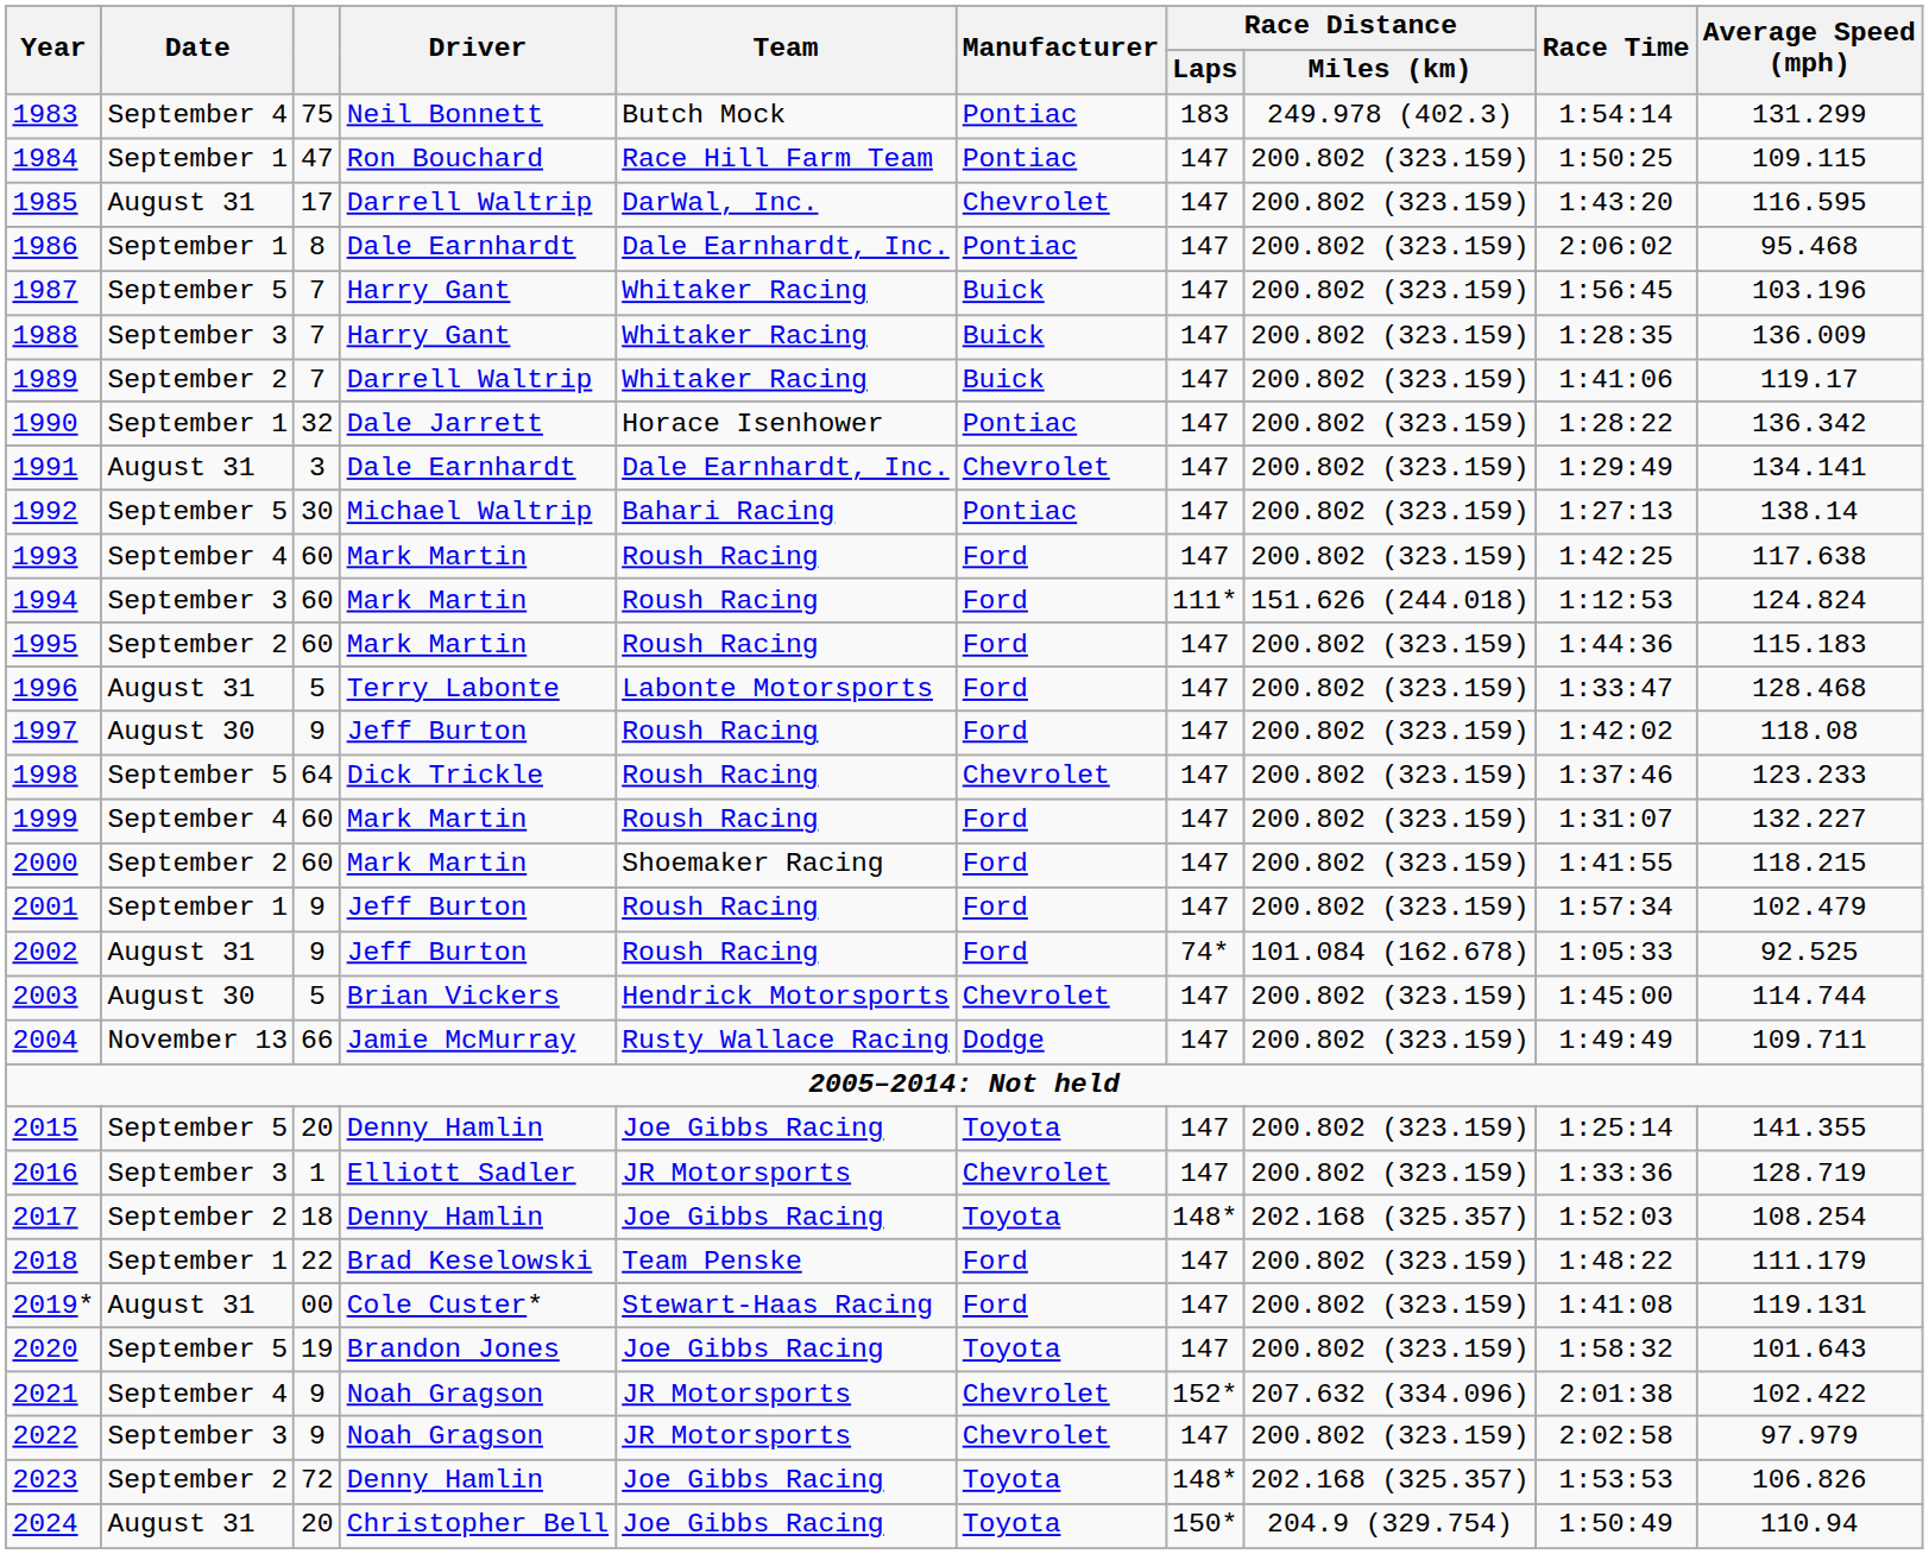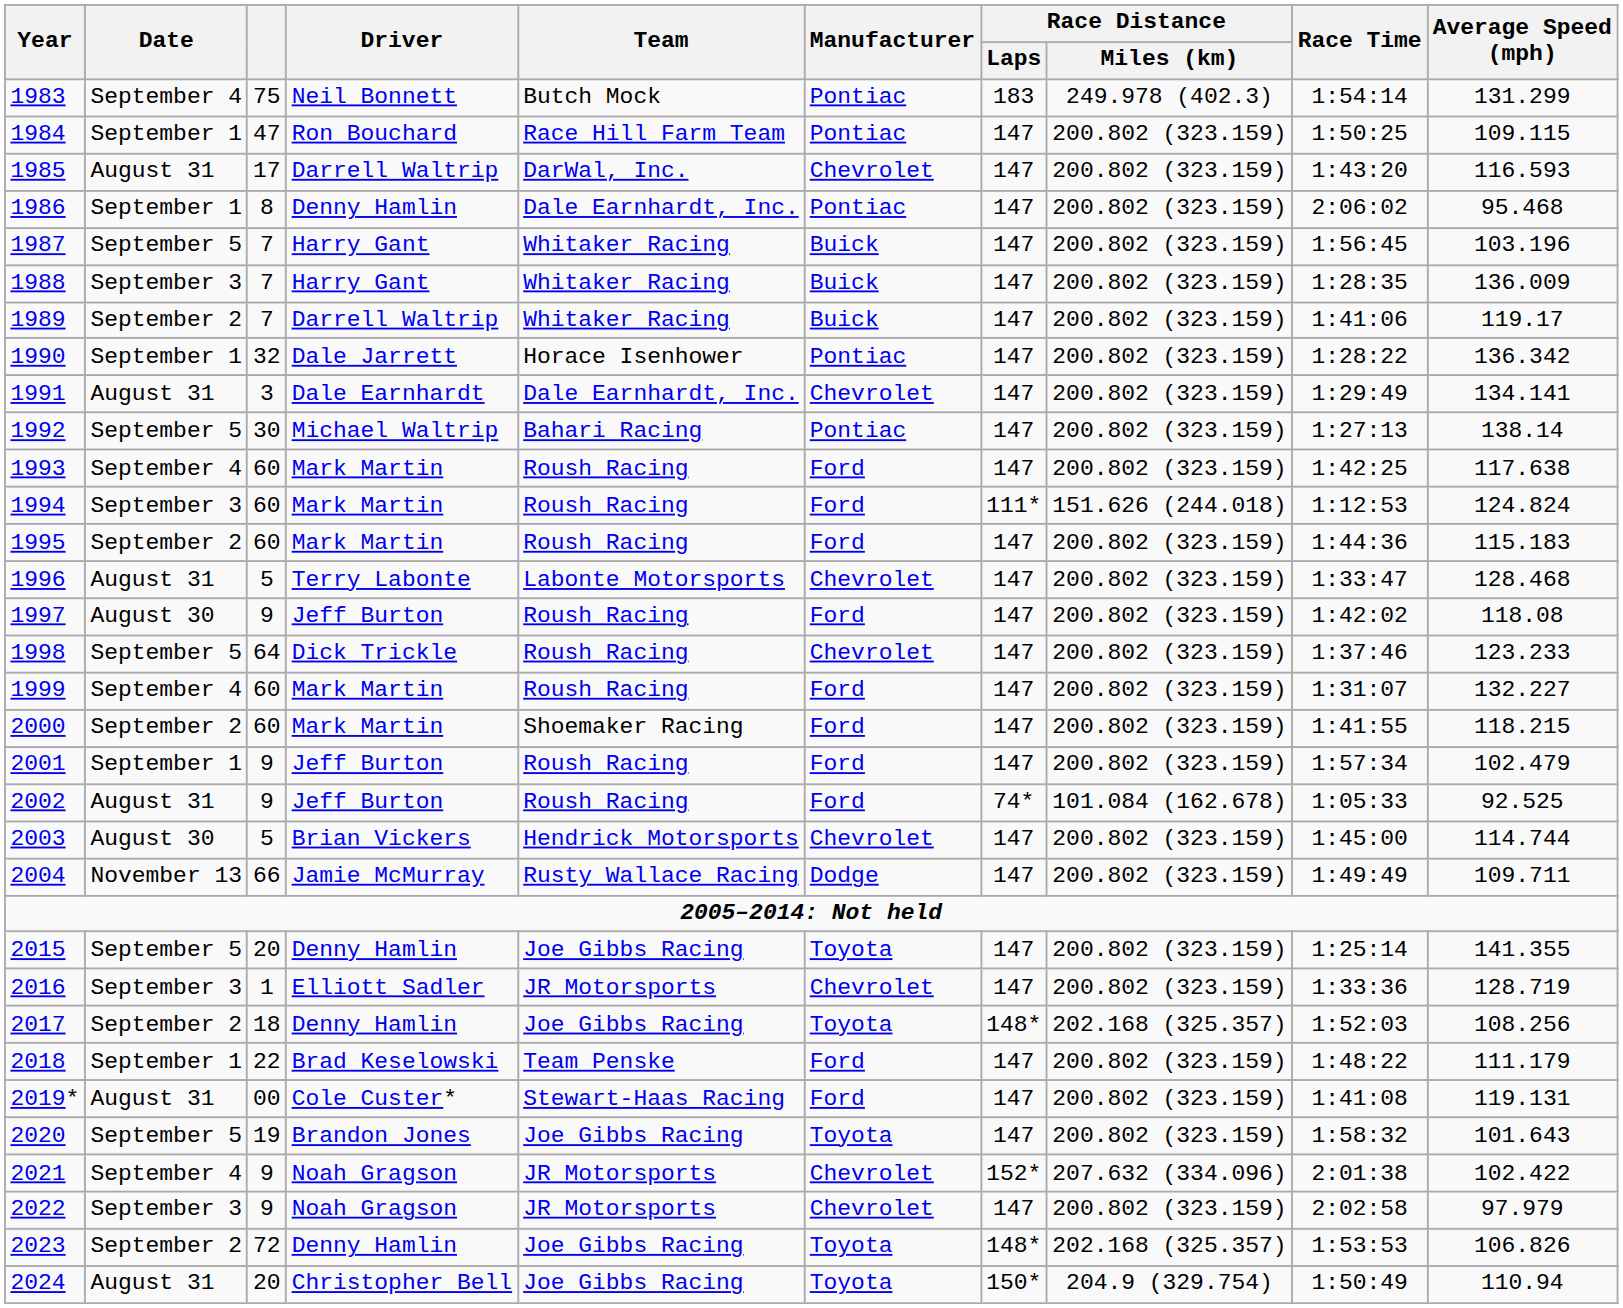 <table class="wikitable" style="font-size: 95%;">
 <tr>
 <th rowspan="2">Year</th>
 <th rowspan="2">Date</th>
 <th rowspan="2"></th>
 <th rowspan="2">Driver</th>
 <th rowspan="2">Team</th>
 <th rowspan="2">Manufacturer</th>
 <th colspan="2">Race Distance</th>
 <th rowspan="2">Race Time</th>
 <th rowspan="2">Average Speed<br>(mph)</th>
 </tr>
 <tr>
 <th>Laps</th>
 <th>Miles (km)</th>
 </tr>
 <tr>
 <td><a href='#'>1983</a></td>
 <td>September 4</td>
 <td align="center">75</td>
 <td><a href='#'>Neil Bonnett</a></td>
 <td>Butch Mock</td>
 <td><a href='#'>Pontiac</a></td>
 <td align="center">183</td>
 <td align="center">249.978 (402.3)</td>
 <td align="center">1:54:14</td>
 <td align="center">131.299</td>
 </tr>
 <tr>
 <td><a href='#'>1984</a></td>
 <td>September 1</td>
 <td align="center">47</td>
 <td><a href='#'>Ron Bouchard</a></td>
 <td><a href='#'>Race Hill Farm Team</a></td>
 <td><a href='#'>Pontiac</a></td>
 <td align="center">147</td>
 <td align="center">200.802 (323.159)</td>
 <td align="center">1:50:25</td>
 <td align="center">109.115</td>
 </tr>
 <tr>
 <td><a href='#'>1985</a></td>
 <td>August 31</td>
 <td align="center">17</td>
 <td><a href='#'>Darrell Waltrip</a></td>
 <td><a href='#'>DarWal, Inc.</a></td>
 <td><a href='#'>Chevrolet</a></td>
 <td align="center">147</td>
 <td align="center">200.802 (323.159)</td>
 <td align="center">1:43:20</td>
-<td align="center">116.595</td>
+<td align="center">116.593</td>
 </tr>
 <tr>
 <td><a href='#'>1986</a></td>
 <td>September 1</td>
 <td align="center">8</td>
-<td><a href='#'>Dale Earnhardt</a></td>
+<td><a href='#'>Denny Hamlin</a></td>
 <td><a href='#'>Dale Earnhardt, Inc.</a></td>
 <td><a href='#'>Pontiac</a></td>
 <td align="center">147</td>
 <td align="center">200.802 (323.159)</td>
 <td align="center">2:06:02</td>
 <td align="center">95.468</td>
 </tr>
 <tr>
 <td><a href='#'>1987</a></td>
 <td>September 5</td>
 <td align="center">7</td>
 <td><a href='#'>Harry Gant</a></td>
 <td><a href='#'>Whitaker Racing</a></td>
 <td><a href='#'>Buick</a></td>
 <td align="center">147</td>
 <td align="center">200.802 (323.159)</td>
 <td align="center">1:56:45</td>
 <td align="center">103.196</td>
 </tr>
 <tr>
 <td><a href='#'>1988</a></td>
 <td>September 3</td>
 <td align="center">7</td>
 <td><a href='#'>Harry Gant</a></td>
 <td><a href='#'>Whitaker Racing</a></td>
 <td><a href='#'>Buick</a></td>
 <td align="center">147</td>
 <td align="center">200.802 (323.159)</td>
 <td align="center">1:28:35</td>
 <td align="center">136.009</td>
 </tr>
 <tr>
 <td><a href='#'>1989</a></td>
 <td>September 2</td>
 <td align="center">7</td>
 <td><a href='#'>Darrell Waltrip</a></td>
 <td><a href='#'>Whitaker Racing</a></td>
 <td><a href='#'>Buick</a></td>
 <td align="center">147</td>
 <td align="center">200.802 (323.159)</td>
 <td align="center">1:41:06</td>
 <td align="center">119.17</td>
 </tr>
 <tr>
 <td><a href='#'>1990</a></td>
 <td>September 1</td>
 <td align="center">32</td>
 <td><a href='#'>Dale Jarrett</a></td>
 <td>Horace Isenhower</td>
 <td><a href='#'>Pontiac</a></td>
 <td align="center">147</td>
 <td align="center">200.802 (323.159)</td>
 <td align="center">1:28:22</td>
 <td align="center">136.342</td>
 </tr>
 <tr>
 <td><a href='#'>1991</a></td>
 <td>August 31</td>
 <td align="center">3</td>
 <td><a href='#'>Dale Earnhardt</a></td>
 <td><a href='#'>Dale Earnhardt, Inc.</a></td>
 <td><a href='#'>Chevrolet</a></td>
 <td align="center">147</td>
 <td align="center">200.802 (323.159)</td>
 <td align="center">1:29:49</td>
 <td align="center">134.141</td>
 </tr>
 <tr>
 <td><a href='#'>1992</a></td>
 <td>September 5</td>
 <td align="center">30</td>
 <td><a href='#'>Michael Waltrip</a></td>
 <td><a href='#'>Bahari Racing</a></td>
 <td><a href='#'>Pontiac</a></td>
 <td align="center">147</td>
 <td align="center">200.802 (323.159)</td>
 <td align="center">1:27:13</td>
 <td align="center">138.14</td>
 </tr>
 <tr>
 <td><a href='#'>1993</a></td>
 <td>September 4</td>
 <td align="center">60</td>
 <td><a href='#'>Mark Martin</a></td>
 <td><a href='#'>Roush Racing</a></td>
 <td><a href='#'>Ford</a></td>
 <td align="center">147</td>
 <td align="center">200.802 (323.159)</td>
 <td align="center">1:42:25</td>
 <td align="center">117.638</td>
 </tr>
 <tr>
 <td><a href='#'>1994</a></td>
 <td>September 3</td>
 <td align="center">60</td>
 <td><a href='#'>Mark Martin</a></td>
 <td><a href='#'>Roush Racing</a></td>
 <td><a href='#'>Ford</a></td>
 <td align="center">111*</td>
 <td align="center">151.626 (244.018)</td>
 <td align="center">1:12:53</td>
 <td align="center">124.824</td>
 </tr>
 <tr>
 <td><a href='#'>1995</a></td>
 <td>September 2</td>
 <td align="center">60</td>
 <td><a href='#'>Mark Martin</a></td>
 <td><a href='#'>Roush Racing</a></td>
 <td><a href='#'>Ford</a></td>
 <td align="center">147</td>
 <td align="center">200.802 (323.159)</td>
 <td align="center">1:44:36</td>
 <td align="center">115.183</td>
 </tr>
 <tr>
 <td><a href='#'>1996</a></td>
 <td>August 31</td>
 <td align="center">5</td>
 <td><a href='#'>Terry Labonte</a></td>
 <td><a href='#'>Labonte Motorsports</a></td>
-<td><a href='#'>Ford</a></td>
+<td><a href='#'>Chevrolet</a></td>
 <td align="center">147</td>
 <td align="center">200.802 (323.159)</td>
 <td align="center">1:33:47</td>
 <td align="center">128.468</td>
 </tr>
 <tr>
 <td><a href='#'>1997</a></td>
 <td>August 30</td>
 <td align="center">9</td>
 <td><a href='#'>Jeff Burton</a></td>
 <td><a href='#'>Roush Racing</a></td>
 <td><a href='#'>Ford</a></td>
 <td align="center">147</td>
 <td align="center">200.802 (323.159)</td>
 <td align="center">1:42:02</td>
 <td align="center">118.08</td>
 </tr>
 <tr>
 <td><a href='#'>1998</a></td>
 <td>September 5</td>
 <td align="center">64</td>
 <td><a href='#'>Dick Trickle</a></td>
 <td><a href='#'>Roush Racing</a></td>
 <td><a href='#'>Chevrolet</a></td>
 <td align="center">147</td>
 <td align="center">200.802 (323.159)</td>
 <td align="center">1:37:46</td>
 <td align="center">123.233</td>
 </tr>
 <tr>
 <td><a href='#'>1999</a></td>
 <td>September 4</td>
 <td align="center">60</td>
 <td><a href='#'>Mark Martin</a></td>
 <td><a href='#'>Roush Racing</a></td>
 <td><a href='#'>Ford</a></td>
 <td align="center">147</td>
 <td align="center">200.802 (323.159)</td>
 <td align="center">1:31:07</td>
 <td align="center">132.227</td>
 </tr>
 <tr>
 <td><a href='#'>2000</a></td>
 <td>September 2</td>
 <td align="center">60</td>
 <td><a href='#'>Mark Martin</a></td>
 <td>Shoemaker Racing</td>
 <td><a href='#'>Ford</a></td>
 <td align="center">147</td>
 <td align="center">200.802 (323.159)</td>
 <td align="center">1:41:55</td>
 <td align="center">118.215</td>
 </tr>
 <tr>
 <td><a href='#'>2001</a></td>
 <td>September 1</td>
 <td align="center">9</td>
 <td><a href='#'>Jeff Burton</a></td>
 <td><a href='#'>Roush Racing</a></td>
 <td><a href='#'>Ford</a></td>
 <td align="center">147</td>
 <td align="center">200.802 (323.159)</td>
 <td align="center">1:57:34</td>
 <td align="center">102.479</td>
 </tr>
 <tr>
 <td><a href='#'>2002</a></td>
 <td>August 31</td>
 <td align="center">9</td>
 <td><a href='#'>Jeff Burton</a></td>
 <td><a href='#'>Roush Racing</a></td>
 <td><a href='#'>Ford</a></td>
 <td align="center">74*</td>
 <td align="center">101.084 (162.678)</td>
 <td align="center">1:05:33</td>
 <td align="center">92.525</td>
 </tr>
 <tr>
 <td><a href='#'>2003</a></td>
 <td>August 30</td>
 <td align="center">5</td>
 <td><a href='#'>Brian Vickers</a></td>
 <td><a href='#'>Hendrick Motorsports</a></td>
 <td><a href='#'>Chevrolet</a></td>
 <td align="center">147</td>
 <td align="center">200.802 (323.159)</td>
 <td align="center">1:45:00</td>
 <td align="center">114.744</td>
 </tr>
 <tr>
 <td><a href='#'>2004</a></td>
 <td>November 13</td>
 <td align="center">66</td>
 <td><a href='#'>Jamie McMurray</a></td>
 <td><a href='#'>Rusty Wallace Racing</a></td>
 <td><a href='#'>Dodge</a></td>
 <td align="center">147</td>
 <td align="center">200.802 (323.159)</td>
 <td align="center">1:49:49</td>
 <td align="center">109.711</td>
 </tr>
 <tr>
 <td colspan="10" align="center"><strong><em>2005–2014: Not held</em></strong></td>
 </tr>
 <tr>
 <td><a href='#'>2015</a></td>
 <td>September 5</td>
 <td align="center">20</td>
 <td><a href='#'>Denny Hamlin</a></td>
 <td><a href='#'>Joe Gibbs Racing</a></td>
 <td><a href='#'>Toyota</a></td>
 <td align="center">147</td>
 <td align="center">200.802 (323.159)</td>
 <td align="center">1:25:14</td>
 <td align="center">141.355</td>
 </tr>
 <tr>
 <td><a href='#'>2016</a></td>
 <td>September 3</td>
 <td align="center">1</td>
 <td><a href='#'>Elliott Sadler</a></td>
 <td><a href='#'>JR Motorsports</a></td>
 <td><a href='#'>Chevrolet</a></td>
 <td align="center">147</td>
 <td align="center">200.802 (323.159)</td>
 <td align="center">1:33:36</td>
 <td align="center">128.719</td>
 </tr>
 <tr>
 <td><a href='#'>2017</a></td>
 <td>September 2</td>
 <td align="center">18</td>
 <td><a href='#'>Denny Hamlin</a></td>
 <td><a href='#'>Joe Gibbs Racing</a></td>
 <td><a href='#'>Toyota</a></td>
 <td align="center">148*</td>
 <td align="center">202.168 (325.357)</td>
 <td align="center">1:52:03</td>
-<td align="center">108.254</td>
+<td align="center">108.256</td>
 </tr>
 <tr>
 <td><a href='#'>2018</a></td>
 <td>September 1</td>
 <td align="center">22</td>
 <td><a href='#'>Brad Keselowski</a></td>
 <td><a href='#'>Team Penske</a></td>
 <td><a href='#'>Ford</a></td>
 <td align="center">147</td>
 <td align="center">200.802 (323.159)</td>
 <td align="center">1:48:22</td>
 <td align="center">111.179</td>
 </tr>
 <tr>
 <td><a href='#'>2019</a>*</td>
 <td>August 31</td>
 <td align="center">00</td>
 <td><a href='#'>Cole Custer</a>*</td>
 <td><a href='#'>Stewart-Haas Racing</a></td>
 <td><a href='#'>Ford</a></td>
 <td align="center">147</td>
 <td align="center">200.802 (323.159)</td>
 <td align="center">1:41:08</td>
 <td align="center">119.131</td>
 </tr>
 <tr>
 <td><a href='#'>2020</a></td>
 <td>September 5</td>
 <td align="center">19</td>
 <td><a href='#'>Brandon Jones</a></td>
 <td><a href='#'>Joe Gibbs Racing</a></td>
 <td><a href='#'>Toyota</a></td>
 <td align="center">147</td>
 <td align="center">200.802 (323.159)</td>
 <td align="center">1:58:32</td>
 <td align="center">101.643</td>
 </tr>
 <tr>
 <td><a href='#'>2021</a></td>
 <td>September 4</td>
 <td align="center">9</td>
 <td><a href='#'>Noah Gragson</a></td>
 <td><a href='#'>JR Motorsports</a></td>
 <td><a href='#'>Chevrolet</a></td>
 <td align="center">152*</td>
 <td align="center">207.632 (334.096)</td>
 <td align="center">2:01:38</td>
 <td align="center">102.422</td>
 </tr>
 <tr>
 <td><a href='#'>2022</a></td>
 <td>September 3</td>
 <td align="center">9</td>
 <td><a href='#'>Noah Gragson</a></td>
 <td><a href='#'>JR Motorsports</a></td>
 <td><a href='#'>Chevrolet</a></td>
 <td align="center">147</td>
 <td align="center">200.802 (323.159)</td>
 <td align="center">2:02:58</td>
 <td align="center">97.979</td>
 </tr>
 <tr>
 <td><a href='#'>2023</a></td>
 <td>September 2</td>
 <td align="center">72</td>
 <td><a href='#'>Denny Hamlin</a></td>
 <td><a href='#'>Joe Gibbs Racing</a></td>
 <td><a href='#'>Toyota</a></td>
 <td align="center">148*</td>
 <td align="center">202.168 (325.357)</td>
 <td align="center">1:53:53</td>
 <td align="center">106.826</td>
 </tr>
 <tr>
 <td><a href='#'>2024</a></td>
 <td>August 31</td>
 <td align="center">20</td>
 <td><a href='#'>Christopher Bell</a></td>
 <td><a href='#'>Joe Gibbs Racing</a></td>
 <td><a href='#'>Toyota</a></td>
 <td align="center">150*</td>
 <td align="center">204.9 (329.754)</td>
 <td align="center">1:50:49</td>
 <td align="center">110.94</td>
 </tr>
 </table>
